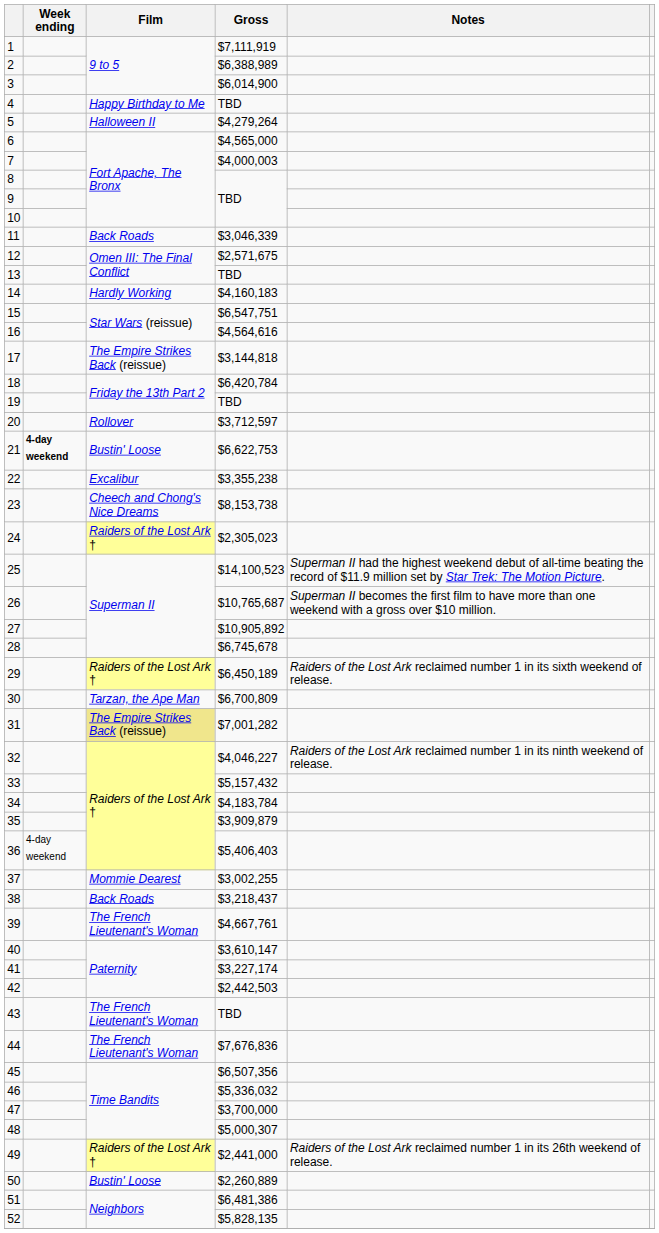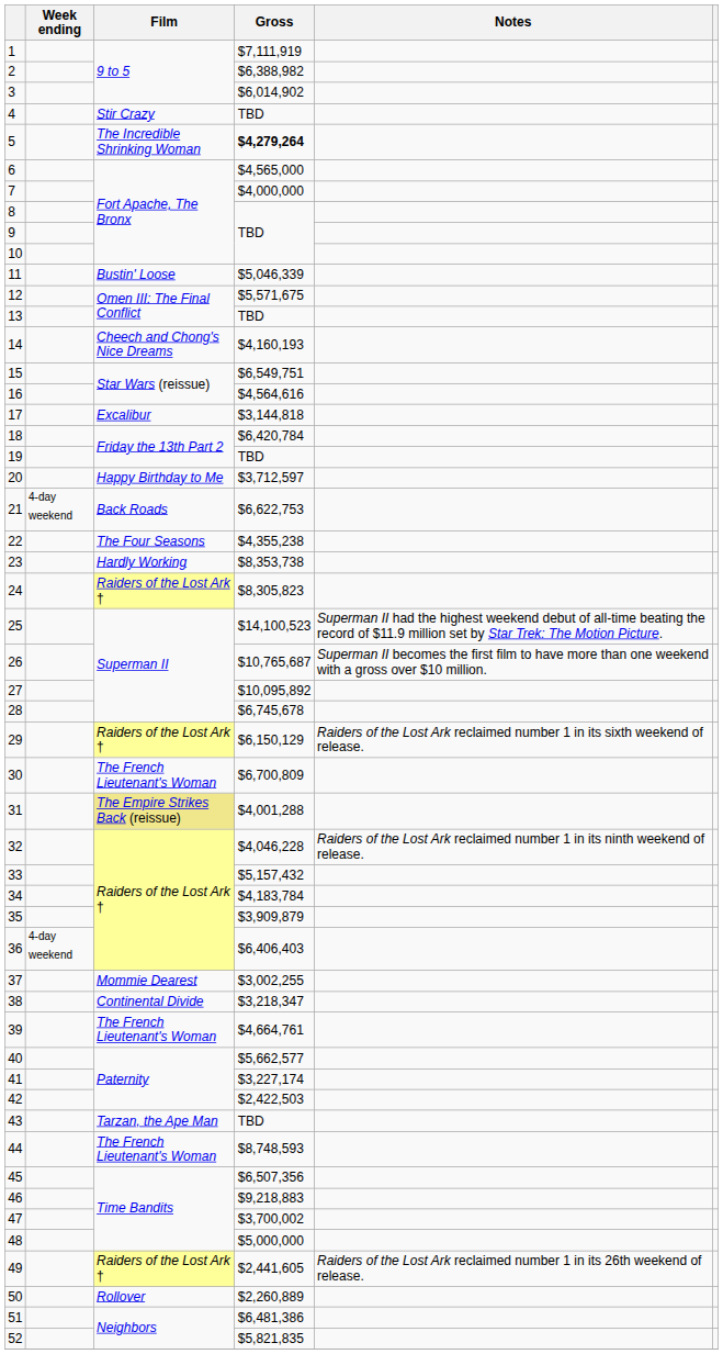 <table class="wikitable sortable">
 <tr>
 <th></th>
 <th>Week ending</th>
 <th>Film</th>
 <th>Gross</th>
 <th>Notes</th>
 <th class="unsortable"></th>
 </tr>
 <tr>
 <td>1</td>
 <td></td>
 <td rowspan="3"><em><a href='#'>9 to 5</a></em></td>
 <td>$7,111,919</td>
 <td></td>
 <td></td>
 </tr>
 <tr>
 <td>2</td>
 <td></td>
-<td>$6,388,989</td>
+<td>$6,388,982</td>
 <td></td>
 <td></td>
 </tr>
 <tr>
 <td>3</td>
 <td></td>
-<td>$6,014,900</td>
+<td>$6,014,902</td>
 <td></td>
 <td></td>
 </tr>
 <tr>
 <td>4</td>
 <td></td>
-<td><em><a href='#'>Happy Birthday to Me</a></em></td>
+<td><em><a href='#'>Stir Crazy</a></em></td>
 <td>TBD</td>
 <td></td>
 <td></td>
 </tr>
 <tr>
 <td>5</td>
 <td></td>
-<td><em><a href='#'>Halloween II</a></em></td>
-<td>$4,279,264</td>
+<td><em><a href='#'>The Incredible Shrinking Woman</a></em></td>
+<td><strong>$4,279,264</strong></td>
 <td></td>
 <td></td>
 </tr>
 <tr>
 <td>6</td>
 <td></td>
 <td rowspan="5"><em><a href='#'>Fort Apache, The Bronx</a></em></td>
 <td>$4,565,000</td>
 <td></td>
 <td></td>
 </tr>
 <tr>
 <td>7</td>
 <td></td>
-<td>$4,000,003</td>
+<td>$4,000,000</td>
 <td></td>
 <td></td>
 </tr>
 <tr>
 <td>8</td>
 <td></td>
 <td rowspan="3">TBD</td>
 <td></td>
 <td></td>
 </tr>
 <tr>
 <td>9</td>
 <td></td>
 <td></td>
 <td></td>
 </tr>
 <tr>
 <td>10</td>
 <td></td>
 <td></td>
 <td></td>
 </tr>
 <tr>
 <td>11</td>
 <td></td>
-<td><em><a href='#'>Back Roads</a></em></td>
-<td>$3,046,339</td>
+<td><em><a href='#'>Bustin' Loose</a></em></td>
+<td>$5,046,339</td>
 <td></td>
 <td></td>
 </tr>
 <tr>
 <td>12</td>
 <td></td>
 <td rowspan="2"><em><a href='#'>Omen III: The Final Conflict</a></em></td>
-<td>$2,571,675</td>
+<td>$5,571,675</td>
 <td></td>
 <td></td>
 </tr>
 <tr>
 <td>13</td>
 <td></td>
 <td>TBD</td>
 <td></td>
 <td></td>
 </tr>
 <tr>
 <td>14</td>
 <td></td>
-<td><em><a href='#'>Hardly Working</a></em></td>
-<td>$4,160,183</td>
+<td><em><a href='#'>Cheech and Chong's Nice Dreams</a></em></td>
+<td>$4,160,193</td>
 <td></td>
 <td></td>
 </tr>
 <tr>
 <td>15</td>
 <td></td>
 <td rowspan="2"><em><a href='#'>Star Wars</a></em> (reissue)</td>
-<td>$6,547,751</td>
+<td>$6,549,751</td>
 <td></td>
 <td></td>
 </tr>
 <tr>
 <td>16</td>
 <td></td>
 <td>$4,564,616</td>
 <td></td>
 <td></td>
 </tr>
 <tr>
 <td>17</td>
 <td></td>
-<td><em><a href='#'>The Empire Strikes Back</a></em> (reissue)</td>
+<td><em><a href='#'>Excalibur</a></em></td>
 <td>$3,144,818</td>
 <td></td>
 <td></td>
 </tr>
 <tr>
 <td>18</td>
 <td></td>
 <td rowspan="2"><em><a href='#'>Friday the 13th Part 2</a></em></td>
 <td>$6,420,784</td>
 <td></td>
 <td></td>
 </tr>
 <tr>
 <td>19</td>
 <td></td>
 <td>TBD</td>
 <td></td>
 <td></td>
 </tr>
 <tr>
 <td>20</td>
 <td></td>
-<td><em><a href='#'>Rollover</a></em></td>
+<td><em><a href='#'>Happy Birthday to Me</a></em></td>
 <td>$3,712,597</td>
 <td></td>
 <td></td>
 </tr>
 <tr>
 <td>21</td>
-<td><strong><sup>4-day weekend</sup></strong></td>
-<td><em><a href='#'>Bustin' Loose</a></em></td>
+<td><sup>4-day weekend</sup></td>
+<td><em><a href='#'>Back Roads</a></em></td>
 <td>$6,622,753</td>
 <td></td>
 <td></td>
 </tr>
 <tr>
 <td>22</td>
 <td></td>
-<td><em><a href='#'>Excalibur</a></em></td>
-<td>$3,355,238</td>
+<td><em><a href='#'>The Four Seasons</a></em></td>
+<td>$4,355,238</td>
 <td></td>
 <td></td>
 </tr>
 <tr>
 <td>23</td>
 <td></td>
-<td><em><a href='#'>Cheech and Chong's Nice Dreams</a></em></td>
-<td>$8,153,738</td>
+<td><em><a href='#'>Hardly Working</a></em></td>
+<td>$8,353,738</td>
 <td></td>
 <td></td>
 </tr>
 <tr>
 <td>24</td>
 <td></td>
 <td style="background-color:#FFFF99"><em><a href='#'>Raiders of the Lost Ark</a></em> †</td>
-<td>$2,305,023</td>
+<td>$8,305,823</td>
 <td></td>
 <td></td>
 </tr>
 <tr>
 <td>25</td>
 <td></td>
 <td rowspan="4"><em><a href='#'>Superman II</a></em></td>
 <td>$14,100,523</td>
 <td><em>Superman II</em> had the highest weekend debut of all-time beating the record of $11.9 million set by <em><a href='#'>Star Trek: The Motion Picture</a></em>.</td>
 <td></td>
 </tr>
 <tr>
 <td>26</td>
 <td></td>
 <td>$10,765,687</td>
 <td><em>Superman II</em> becomes the first film to have more than one weekend with a gross over $10 million.</td>
 <td></td>
 </tr>
 <tr>
 <td>27</td>
 <td></td>
-<td>$10,905,892</td>
+<td>$10,095,892</td>
 <td></td>
 <td></td>
 </tr>
 <tr>
 <td>28</td>
 <td></td>
 <td>$6,745,678</td>
 <td></td>
 <td></td>
 </tr>
 <tr>
 <td>29</td>
 <td></td>
 <td style="background-color:#FFFF99"><em>Raiders of the Lost Ark</em> †</td>
-<td>$6,450,189</td>
+<td>$6,150,129</td>
 <td><em>Raiders of the Lost Ark</em> reclaimed number 1 in its sixth weekend of release.</td>
 <td></td>
 </tr>
 <tr>
 <td>30</td>
 <td></td>
-<td><em><a href='#'>Tarzan, the Ape Man</a></em></td>
+<td><em><a href='#'>The French Lieutenant's Woman</a></em></td>
 <td>$6,700,809</td>
 <td></td>
 <td></td>
 </tr>
 <tr>
 <td>31</td>
 <td></td>
 <td style="background: khaki;"><em><a href='#'>The Empire Strikes Back</a></em> (reissue)</td>
-<td>$7,001,282</td>
+<td>$4,001,288</td>
 <td></td>
 <td></td>
 </tr>
 <tr>
 <td>32</td>
 <td></td>
 <td rowspan="5" style="background-color:#FFFF99"><em>Raiders of the Lost Ark</em> †</td>
-<td>$4,046,227</td>
+<td>$4,046,228</td>
 <td><em>Raiders of the Lost Ark</em> reclaimed number 1 in its ninth weekend of release.</td>
 <td></td>
 </tr>
 <tr>
 <td>33</td>
 <td></td>
 <td>$5,157,432</td>
 <td></td>
 <td></td>
 </tr>
 <tr>
 <td>34</td>
 <td></td>
 <td>$4,183,784</td>
 <td></td>
 <td></td>
 </tr>
 <tr>
 <td>35</td>
 <td></td>
 <td>$3,909,879</td>
 <td></td>
 <td></td>
 </tr>
 <tr>
 <td>36</td>
 <td><sup>4-day weekend</sup></td>
-<td>$5,406,403</td>
+<td>$6,406,403</td>
 <td></td>
 <td></td>
 </tr>
 <tr>
 <td>37</td>
 <td></td>
 <td><em><a href='#'>Mommie Dearest</a></em></td>
 <td>$3,002,255</td>
 <td></td>
 <td></td>
 </tr>
 <tr>
 <td>38</td>
 <td></td>
-<td><em><a href='#'>Back Roads</a></em></td>
-<td>$3,218,437</td>
+<td><em><a href='#'>Continental Divide</a></em></td>
+<td>$3,218,347</td>
 <td></td>
 <td></td>
 </tr>
 <tr>
 <td>39</td>
 <td></td>
 <td><em><a href='#'>The French Lieutenant's Woman</a></em></td>
-<td>$4,667,761</td>
+<td>$4,664,761</td>
 <td></td>
 <td></td>
 </tr>
 <tr>
 <td>40</td>
 <td></td>
 <td rowspan="3"><em><a href='#'>Paternity</a></em></td>
-<td>$3,610,147</td>
+<td>$5,662,577</td>
 <td></td>
 <td></td>
 </tr>
 <tr>
 <td>41</td>
 <td></td>
 <td>$3,227,174</td>
 <td></td>
 <td></td>
 </tr>
 <tr>
 <td>42</td>
 <td></td>
-<td>$2,442,503</td>
+<td>$2,422,503</td>
 <td></td>
 <td></td>
 </tr>
 <tr>
 <td>43</td>
 <td></td>
-<td><em><a href='#'>The French Lieutenant's Woman</a></em></td>
+<td><em><a href='#'>Tarzan, the Ape Man</a></em></td>
 <td>TBD</td>
 <td></td>
 <td></td>
 </tr>
 <tr>
 <td>44</td>
 <td></td>
 <td><em><a href='#'>The French Lieutenant's Woman</a></em></td>
-<td>$7,676,836</td>
+<td>$8,748,593</td>
 <td></td>
 <td></td>
 </tr>
 <tr>
 <td>45</td>
 <td></td>
 <td rowspan="4"><em><a href='#'>Time Bandits</a></em></td>
 <td>$6,507,356</td>
 <td></td>
 <td></td>
 </tr>
 <tr>
 <td>46</td>
 <td></td>
-<td>$5,336,032</td>
+<td>$9,218,883</td>
 <td></td>
 <td></td>
 </tr>
 <tr>
 <td>47</td>
 <td></td>
-<td>$3,700,000</td>
+<td>$3,700,002</td>
 <td></td>
 <td></td>
 </tr>
 <tr>
 <td>48</td>
 <td></td>
-<td>$5,000,307</td>
+<td>$5,000,000</td>
 <td></td>
 <td></td>
 </tr>
 <tr>
 <td>49</td>
 <td></td>
 <td style="background-color:#FFFF99"><em>Raiders of the Lost Ark</em> †</td>
-<td>$2,441,000</td>
+<td>$2,441,605</td>
 <td><em>Raiders of the Lost Ark</em> reclaimed number 1 in its 26th weekend of release.</td>
 <td></td>
 </tr>
 <tr>
 <td>50</td>
 <td></td>
-<td><em><a href='#'>Bustin' Loose</a></em></td>
+<td><em><a href='#'>Rollover</a></em></td>
 <td>$2,260,889</td>
 <td></td>
 <td></td>
 </tr>
 <tr>
 <td>51</td>
 <td></td>
 <td rowspan="2"><em><a href='#'>Neighbors</a></em></td>
 <td>$6,481,386</td>
 <td></td>
 <td></td>
 </tr>
 <tr>
 <td>52</td>
 <td></td>
-<td>$5,828,135</td>
+<td>$5,821,835</td>
 <td></td>
 <td></td>
 </tr>
 <tr>
 </tr>
 </table>
